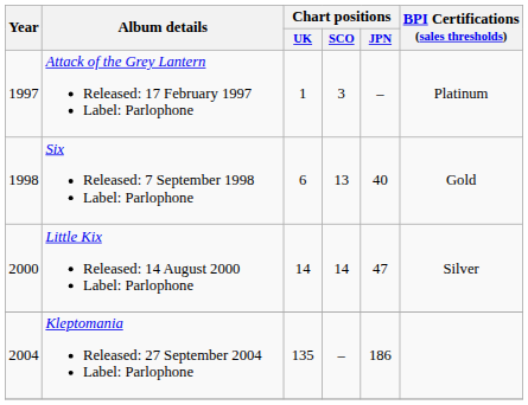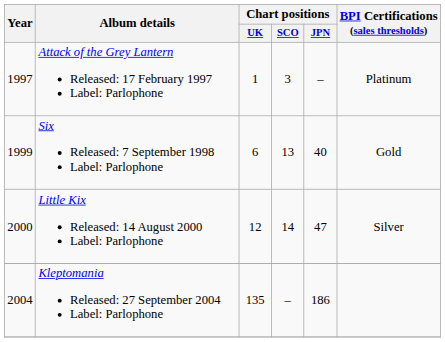 <table class="wikitable" style=text-align:center;>
 <tr>
 <th rowspan="2">Year</th>
 <th rowspan="2" width="250">Album details</th>
 <th colspan="3">Chart positions</th>
 <th rowspan="2"><a href='#'>BPI</a> Certifications<br><small>(<a href='#'>sales thresholds</a>)</small></th>
 </tr>
 <tr style="font-size:smaller;">
 <th width="35"><a href='#'>UK</a> <br></th>
 <th width="35"><a href='#'>SCO</a><br></th>
 <th width="35"><a href='#'>JPN</a> <br></th>
 </tr>
 <tr>
 <td rowspan="1">1997</td>
 <td align="left"><em><a href='#'>Attack of the Grey Lantern</a></em><br><ul><li>Released: 17 February 1997</li><li>Label: Parlophone</li></ul></td>
 <td>1</td>
 <td>3</td>
 <td>–</td>
 <td>Platinum</td>
 </tr>
 <tr>
-<td rowspan="1">1998</td>
+<td rowspan="1">1999</td>
 <td align="left"><em><a href='#'>Six</a></em><br><ul><li>Released: 7 September 1998</li><li>Label: Parlophone</li></ul></td>
 <td>6</td>
 <td>13</td>
 <td>40</td>
 <td>Gold</td>
 </tr>
 <tr>
 <td rowspan="1">2000</td>
 <td align="left"><em><a href='#'>Little Kix</a></em><br><ul><li>Released: 14 August 2000</li><li>Label: Parlophone</li></ul></td>
-<td>14</td>
+<td>12</td>
 <td>14</td>
 <td>47</td>
 <td>Silver</td>
 </tr>
 <tr>
 </tr>
 <tr>
 <td rowspan="1">2004</td>
 <td align="left"><em><a href='#'>Kleptomania</a></em><br><ul><li>Released: 27 September 2004</li><li>Label: Parlophone</li></ul></td>
 <td>135</td>
 <td>–</td>
 <td>186</td>
 <td></td>
 </tr>
 <tr>
 </tr>
 </table>
